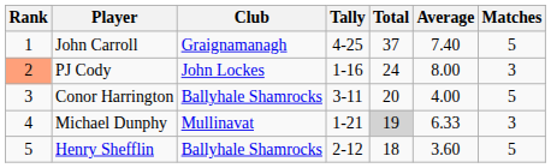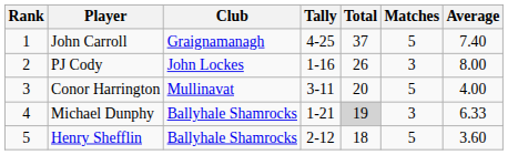 <table class="wikitable">
 <tr>
 <th>Rank</th>
 <th>Player</th>
 <th>Club</th>
 <th>Tally</th>
 <th>Total</th>
+<th>Matches</th>
 <th>Average</th>
-<th>Matches</th>
 </tr>
 <tr>
 <td rowspan=1 align=center>1</td>
 <td>John Carroll</td>
 <td><a href='#'>Graignamanagh</a></td>
 <td align=center>4-25</td>
 <td align=center>37</td>
+<td align=center>5</td>
 <td align=center>7.40</td>
-<td align=center>5</td>
 </tr>
 <tr>
-<td rowspan=1 align=center style="background: lightsalmon;">2</td>
+<td rowspan=1 align=center>2</td>
 <td>PJ Cody</td>
 <td><a href='#'>John Lockes</a></td>
 <td align=center>1-16</td>
-<td align=center>24</td>
+<td align=center>26</td>
+<td align=center>3</td>
 <td align=center>8.00</td>
-<td align=center>3</td>
 </tr>
 <tr>
 <td rowspan=1 align=center>3</td>
 <td>Conor Harrington</td>
-<td><a href='#'>Ballyhale Shamrocks</a></td>
+<td><a href='#'>Mullinavat</a></td>
 <td align=center>3-11</td>
 <td align=center>20</td>
+<td align=center>5</td>
 <td align=center>4.00</td>
-<td align=center>5</td>
 </tr>
 <tr>
 <td rowspan=1 align=center>4</td>
 <td>Michael Dunphy</td>
-<td><a href='#'>Mullinavat</a></td>
+<td><a href='#'>Ballyhale Shamrocks</a></td>
 <td align=center>1-21</td>
 <td align=center style="background: lightgrey;">19</td>
+<td align=center>3</td>
 <td align=center>6.33</td>
-<td align=center>3</td>
 </tr>
 <tr>
 <td rowspan=1 align=center>5</td>
 <td><a href='#'>Henry Shefflin</a></td>
 <td><a href='#'>Ballyhale Shamrocks</a></td>
 <td align=center>2-12</td>
 <td align=center>18</td>
+<td align=center>5</td>
 <td align=center>3.60</td>
-<td align=center>5</td>
 </tr>
 </table>
